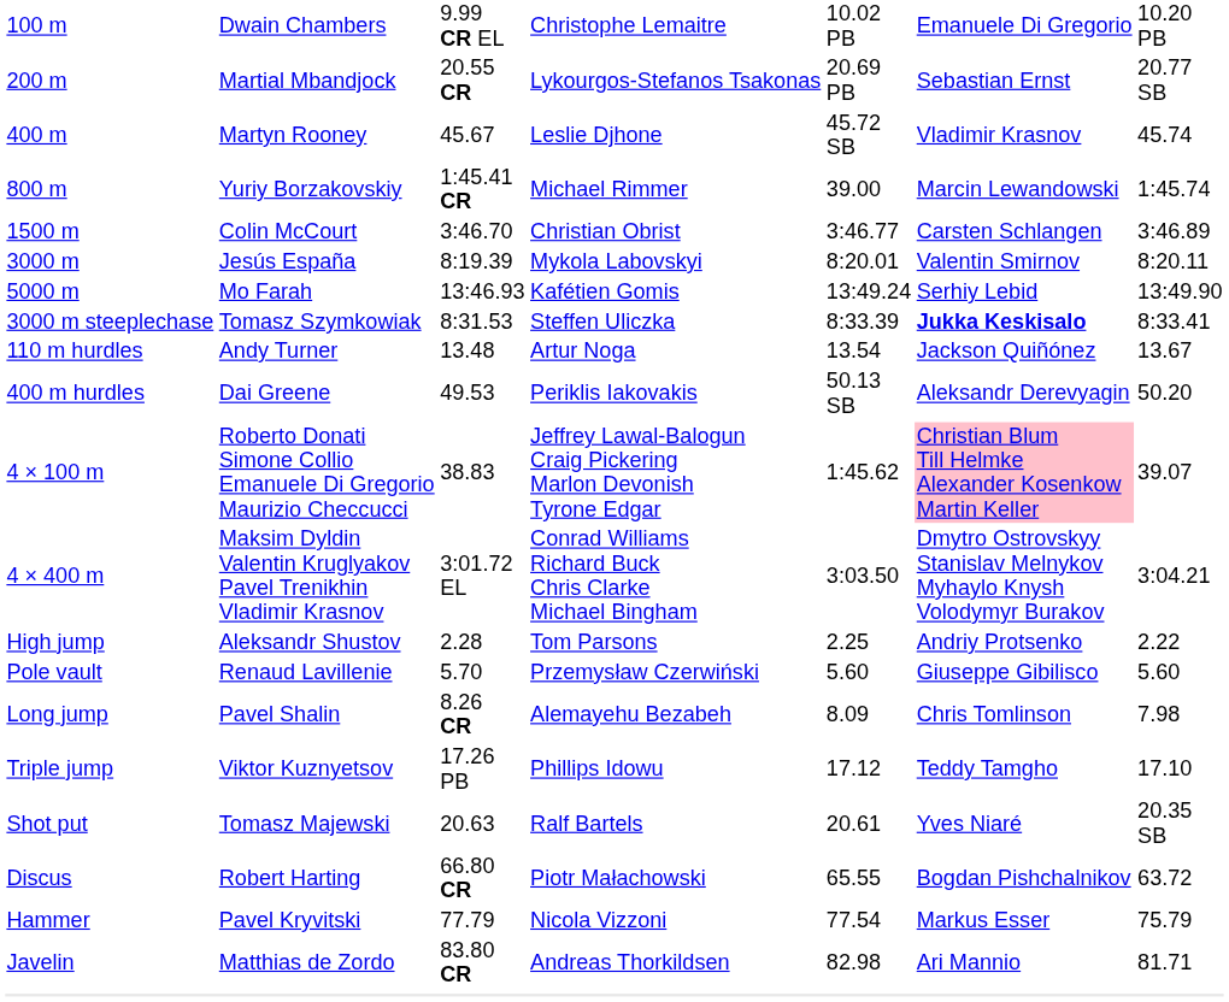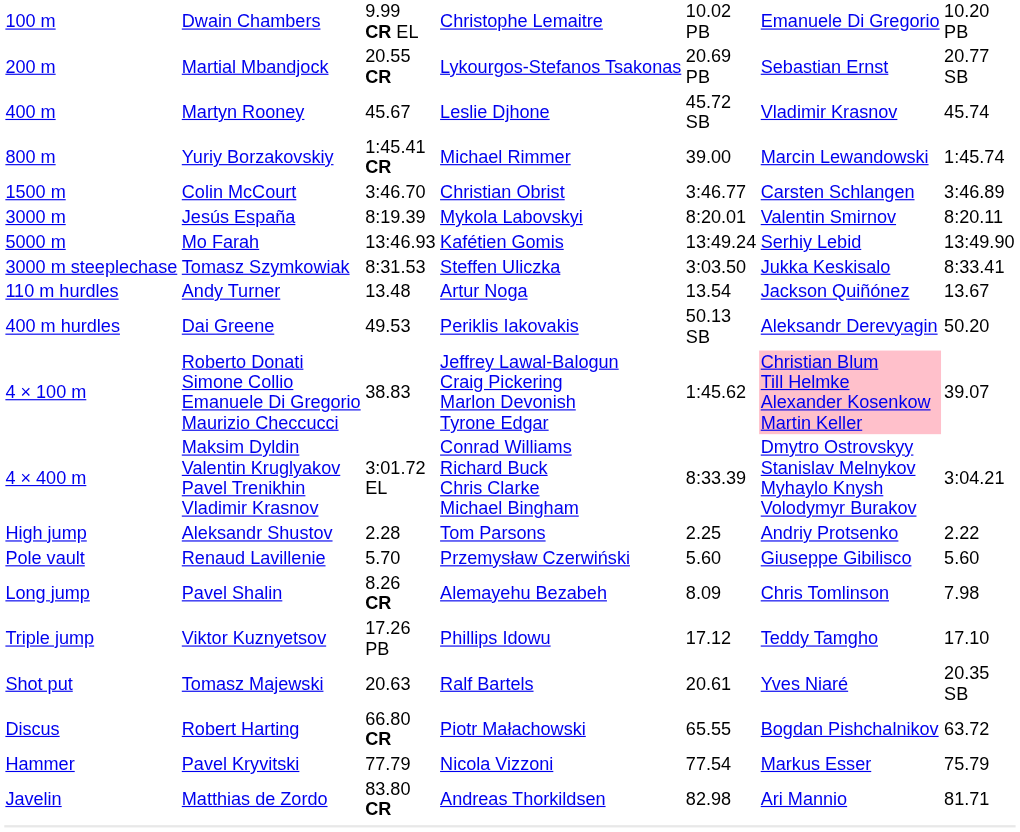 <table>
 <tr>
 <td><a href='#'>100 m</a><br></td>
 <td><a href='#'>Dwain Chambers</a><br></td>
 <td>9.99<br><strong>CR</strong> EL</td>
 <td><a href='#'>Christophe Lemaitre</a><br></td>
 <td>10.02  <br>PB</td>
 <td><a href='#'>Emanuele Di Gregorio</a><br></td>
 <td>10.20<br>PB</td>
 </tr>
 <tr>
 <td><a href='#'>200 m</a><br></td>
 <td><a href='#'>Martial Mbandjock</a><br></td>
 <td>20.55<br><strong>CR</strong></td>
 <td><a href='#'>Lykourgos-Stefanos Tsakonas</a><br></td>
 <td>20.69  <br>PB</td>
 <td><a href='#'>Sebastian Ernst</a><br></td>
 <td>20.77<br>SB</td>
 </tr>
 <tr>
 <td><a href='#'>400 m</a><br></td>
 <td><a href='#'>Martyn Rooney</a><br></td>
 <td>45.67</td>
 <td><a href='#'>Leslie Djhone</a><br></td>
 <td>45.72  <br>SB</td>
 <td><a href='#'>Vladimir Krasnov</a><br></td>
 <td>45.74</td>
 </tr>
 <tr>
 <td><a href='#'>800 m</a><br></td>
 <td><a href='#'>Yuriy Borzakovskiy</a><br></td>
 <td>1:45.41  <br><strong>CR</strong></td>
 <td><a href='#'>Michael Rimmer</a><br></td>
 <td>39.00</td>
 <td><a href='#'>Marcin Lewandowski</a><br></td>
 <td>1:45.74</td>
 </tr>
 <tr>
 <td><a href='#'>1500 m</a><br></td>
 <td><a href='#'>Colin McCourt</a><br></td>
 <td>3:46.70</td>
 <td><a href='#'>Christian Obrist</a><br></td>
 <td>3:46.77</td>
 <td><a href='#'>Carsten Schlangen</a><br></td>
 <td>3:46.89</td>
 </tr>
 <tr>
 <td><a href='#'>3000 m</a><br></td>
 <td><a href='#'>Jesús España</a><br></td>
 <td>8:19.39</td>
 <td><a href='#'>Mykola Labovskyi</a><br></td>
 <td>8:20.01</td>
 <td><a href='#'>Valentin Smirnov</a><br></td>
 <td>8:20.11</td>
 </tr>
 <tr>
 <td><a href='#'>5000 m</a><br></td>
 <td><a href='#'>Mo Farah</a><br></td>
 <td>13:46.93</td>
 <td><a href='#'>Kafétien Gomis</a><br></td>
 <td>13:49.24</td>
 <td><a href='#'>Serhiy Lebid</a><br></td>
 <td>13:49.90</td>
 </tr>
 <tr>
 <td><a href='#'>3000 m steeplechase</a><br></td>
 <td><a href='#'>Tomasz Szymkowiak</a><br></td>
 <td>8:31.53</td>
 <td><a href='#'>Steffen Uliczka</a><br></td>
-<td>8:33.39</td>
-<td><strong><a href='#'>Jukka Keskisalo</a><br></strong></td>
+<td>3:03.50</td>
+<td><a href='#'>Jukka Keskisalo</a><br></td>
 <td>8:33.41</td>
 </tr>
 <tr>
 <td><a href='#'>110 m hurdles</a><br></td>
 <td><a href='#'>Andy Turner</a><br></td>
 <td>13.48</td>
 <td><a href='#'>Artur Noga</a><br></td>
 <td>13.54</td>
 <td><a href='#'>Jackson Quiñónez</a><br></td>
 <td>13.67</td>
 </tr>
 <tr>
 <td><a href='#'>400 m hurdles</a><br></td>
 <td><a href='#'>Dai Greene</a><br></td>
 <td>49.53</td>
 <td><a href='#'>Periklis Iakovakis</a><br></td>
 <td>50.13  <br>SB</td>
 <td><a href='#'>Aleksandr Derevyagin</a><br></td>
 <td>50.20</td>
 </tr>
 <tr>
 <td><a href='#'>4 × 100 m</a><br></td>
 <td><a href='#'>Roberto Donati</a><br><a href='#'>Simone Collio</a><br><a href='#'>Emanuele Di Gregorio</a><br><a href='#'>Maurizio Checcucci</a><br></td>
 <td>38.83</td>
 <td><a href='#'>Jeffrey Lawal-Balogun</a><br><a href='#'>Craig Pickering</a><br><a href='#'>Marlon Devonish</a><br><a href='#'>Tyrone Edgar</a><br></td>
 <td>1:45.62</td>
 <td style="background: pink;"><a href='#'>Christian Blum</a><br><a href='#'>Till Helmke</a><br><a href='#'>Alexander Kosenkow</a><br><a href='#'>Martin Keller</a><br></td>
 <td>39.07</td>
 </tr>
 <tr>
 <td><a href='#'>4 × 400 m</a><br></td>
 <td><a href='#'>Maksim Dyldin</a><br><a href='#'>Valentin Kruglyakov</a><br><a href='#'>Pavel Trenikhin</a><br><a href='#'>Vladimir Krasnov</a><br></td>
 <td>3:01.72<br>EL</td>
 <td><a href='#'>Conrad Williams</a><br><a href='#'>Richard Buck</a><br><a href='#'>Chris Clarke</a><br><a href='#'>Michael Bingham</a><br></td>
-<td>3:03.50</td>
+<td>8:33.39</td>
 <td><a href='#'>Dmytro Ostrovskyy</a><br><a href='#'>Stanislav Melnykov</a><br><a href='#'>Myhaylo Knysh</a><br><a href='#'>Volodymyr Burakov</a><br></td>
 <td>3:04.21</td>
 </tr>
 <tr>
 <td><a href='#'>High jump</a><br></td>
 <td><a href='#'>Aleksandr Shustov</a><br></td>
 <td>2.28</td>
 <td><a href='#'>Tom Parsons</a><br></td>
 <td>2.25</td>
 <td><a href='#'>Andriy Protsenko</a><br></td>
 <td>2.22</td>
 </tr>
 <tr>
 <td><a href='#'>Pole vault</a><br></td>
 <td><a href='#'>Renaud Lavillenie</a><br></td>
 <td>5.70</td>
 <td><a href='#'>Przemysław Czerwiński</a><br></td>
 <td>5.60</td>
 <td><a href='#'>Giuseppe Gibilisco</a><br></td>
 <td>5.60</td>
 </tr>
 <tr>
 <td><a href='#'>Long jump</a><br></td>
 <td><a href='#'>Pavel Shalin</a><br></td>
 <td>8.26 <br><strong>CR</strong></td>
 <td><a href='#'>Alemayehu Bezabeh</a><br></td>
 <td>8.09</td>
 <td><a href='#'>Chris Tomlinson</a><br></td>
 <td>7.98</td>
 </tr>
 <tr>
 <td><a href='#'>Triple jump</a><br></td>
 <td><a href='#'>Viktor Kuznyetsov</a><br></td>
 <td>17.26 <br>PB</td>
 <td><a href='#'>Phillips Idowu</a><br></td>
 <td>17.12</td>
 <td><a href='#'>Teddy Tamgho</a><br></td>
 <td>17.10</td>
 </tr>
 <tr>
 <td><a href='#'>Shot put</a><br></td>
 <td><a href='#'>Tomasz Majewski</a><br></td>
 <td>20.63</td>
 <td><a href='#'>Ralf Bartels</a><br></td>
 <td>20.61</td>
 <td><a href='#'>Yves Niaré</a><br></td>
 <td>20.35 <br>SB</td>
 </tr>
 <tr>
 <td><a href='#'>Discus</a><br></td>
 <td><a href='#'>Robert Harting</a><br></td>
 <td>66.80<br> <strong>CR</strong></td>
 <td><a href='#'>Piotr Małachowski</a><br></td>
 <td>65.55</td>
 <td><a href='#'>Bogdan Pishchalnikov</a><br></td>
 <td>63.72</td>
 </tr>
 <tr>
 <td><a href='#'>Hammer</a><br></td>
 <td><a href='#'>Pavel Kryvitski</a><br></td>
 <td>77.79</td>
 <td><a href='#'>Nicola Vizzoni</a><br></td>
 <td>77.54</td>
 <td><a href='#'>Markus Esser</a><br></td>
 <td>75.79</td>
 </tr>
 <tr>
 <td><a href='#'>Javelin</a><br></td>
 <td><a href='#'>Matthias de Zordo</a><br></td>
 <td>83.80<br> <strong>CR</strong></td>
 <td><a href='#'>Andreas Thorkildsen</a><br></td>
 <td>82.98</td>
 <td><a href='#'>Ari Mannio</a><br></td>
 <td>81.71</td>
 </tr>
 <tr>
 </tr>
 <tr bgcolor= e8e8e8>
 <td colspan=7></td>
 </tr>
 </table>
